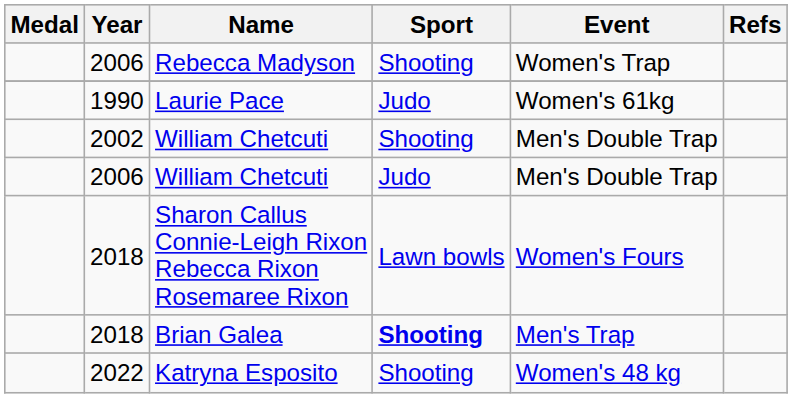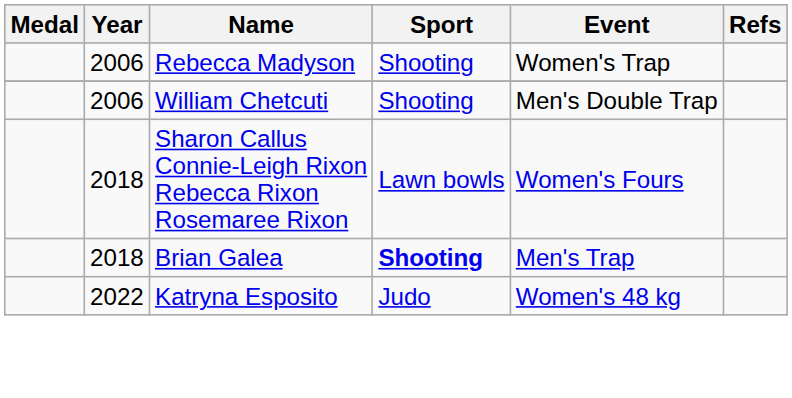 <table class="wikitable sortable" style="font-size: 95%;">
 <tr>
 <th>Medal</th>
 <th>Year</th>
 <th>Name</th>
 <th>Sport</th>
 <th>Event</th>
 <th>Refs</th>
 </tr>
 <tr>
 <td></td>
 <td>2006</td>
 <td><a href='#'>Rebecca Madyson</a></td>
 <td><a href='#'>Shooting</a></td>
 <td>Women's Trap</td>
 <td></td>
 </tr>
 <tr>
 </tr>
 <tr>
 <td></td>
-<td>1990</td>
-<td><a href='#'>Laurie Pace</a></td>
-<td><a href='#'>Judo</a></td>
-<td>Women's 61kg</td>
-<td></td>
-</tr>
-<tr>
-<td></td>
-<td>2002</td>
+<td>2006</td>
 <td><a href='#'>William Chetcuti</a></td>
 <td><a href='#'>Shooting</a></td>
-<td>Men's Double Trap</td>
-<td></td>
-</tr>
-<tr>
-<td></td>
-<td>2006</td>
-<td><a href='#'>William Chetcuti</a></td>
-<td><a href='#'>Judo</a></td>
 <td>Men's Double Trap</td>
 <td></td>
 </tr>
 <tr>
 <td></td>
 <td>2018</td>
 <td><a href='#'>Sharon Callus</a><br><a href='#'>Connie-Leigh Rixon</a><br><a href='#'>Rebecca Rixon</a><br><a href='#'>Rosemaree Rixon</a></td>
 <td><a href='#'>Lawn bowls</a></td>
 <td><a href='#'>Women's Fours</a></td>
 <td></td>
 </tr>
 <tr>
 <td></td>
 <td>2018</td>
 <td><a href='#'>Brian Galea</a></td>
 <td><strong><a href='#'>Shooting</a></strong></td>
 <td><a href='#'>Men's Trap</a></td>
 <td></td>
 </tr>
 <tr>
 <td></td>
 <td>2022</td>
 <td><a href='#'>Katryna Esposito</a></td>
-<td><a href='#'>Shooting</a></td>
+<td><a href='#'>Judo</a></td>
 <td><a href='#'>Women's 48 kg</a></td>
 <td></td>
 </tr>
 </table>
